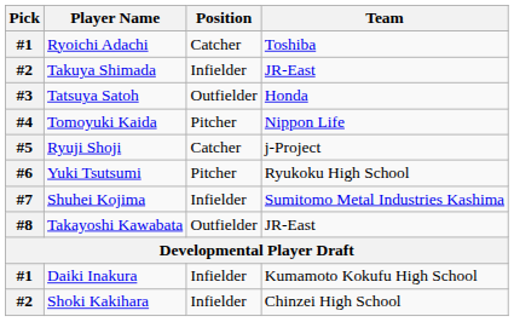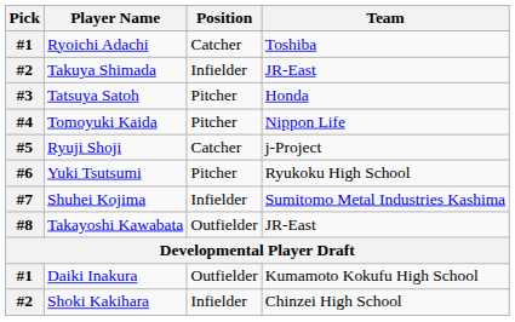 <table class="wikitable">
 <tr>
 <th>Pick</th>
 <th>Player Name</th>
 <th>Position</th>
 <th>Team</th>
 </tr>
 <tr>
 <th>#1</th>
 <td><a href='#'>Ryoichi Adachi</a></td>
 <td>Catcher</td>
 <td><a href='#'>Toshiba</a></td>
 </tr>
 <tr>
 <th>#2</th>
 <td><a href='#'>Takuya Shimada</a></td>
 <td>Infielder</td>
 <td><a href='#'>JR-East</a></td>
 </tr>
 <tr>
 <th>#3</th>
 <td><a href='#'>Tatsuya Satoh</a></td>
-<td>Outfielder</td>
+<td>Pitcher</td>
 <td><a href='#'>Honda</a></td>
 </tr>
 <tr>
 <th>#4</th>
 <td><a href='#'>Tomoyuki Kaida</a></td>
 <td>Pitcher</td>
 <td><a href='#'>Nippon Life</a></td>
 </tr>
 <tr>
 <th>#5</th>
 <td><a href='#'>Ryuji Shoji</a></td>
 <td>Catcher</td>
 <td>j-Project</td>
 </tr>
 <tr>
 <th>#6</th>
 <td><a href='#'>Yuki Tsutsumi</a></td>
 <td>Pitcher</td>
 <td>Ryukoku High School</td>
 </tr>
 <tr>
 <th>#7</th>
 <td><a href='#'>Shuhei Kojima</a></td>
 <td>Infielder</td>
 <td><a href='#'>Sumitomo Metal Industries Kashima</a></td>
 </tr>
 <tr>
 <th>#8</th>
 <td><a href='#'>Takayoshi Kawabata</a></td>
 <td>Outfielder</td>
 <td>JR-East</td>
 </tr>
 <tr>
 <th colspan="5">Developmental Player Draft</th>
 </tr>
 <tr>
 <th>#1</th>
 <td><a href='#'>Daiki Inakura</a></td>
-<td>Infielder</td>
+<td>Outfielder</td>
 <td>Kumamoto Kokufu High School</td>
 </tr>
 <tr>
 <th>#2</th>
 <td><a href='#'>Shoki Kakihara</a></td>
 <td>Infielder</td>
 <td>Chinzei High School</td>
 </tr>
 </table>
